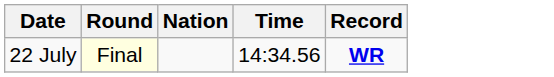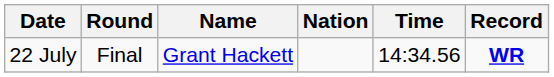 <table class="wikitable" style="text-align:center">
 <tr>
 <th>Date</th>
 <th>Round</th>
+<th>Name</th>
 <th>Nation</th>
 <th>Time</th>
 <th>Record</th>
 </tr>
 <tr>
 <td>22 July</td>
-<td style="background: lightyellow;">Final</td>
+<td>Final</td>
+<td align="left"><a href='#'>Grant Hackett</a></td>
 <td align="left"></td>
 <td>14:34.56</td>
 <td><strong><a href='#'>WR</a></strong></td>
 </tr>
 </table>
